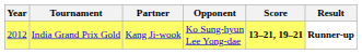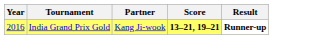 <table class="sortable wikitable" style="font-size: 90%;">
 <tr>
 <th>Year</th>
 <th>Tournament</th>
 <th>Partner</th>
-<th>Opponent</th>
 <th>Score</th>
 <th>Result</th>
 </tr>
 <tr style="background:#FFFF67">
-<td align="center"><a href='#'>2012</a></td>
+<td align="center"><a href='#'>2016</a></td>
 <td align="left"><a href='#'>India Grand Prix Gold</a></td>
 <td align="left"> <a href='#'>Kang Ji-wook</a></td>
-<td align="left"> <a href='#'>Ko Sung-hyun</a> <br>  <a href='#'>Lee Yong-dae</a></td>
 <td align="left"><strong>13–21, 19–21</strong></td>
 <td style="text-align:left; background:white"> <strong>Runner-up</strong></td>
 </tr>
 </table>
